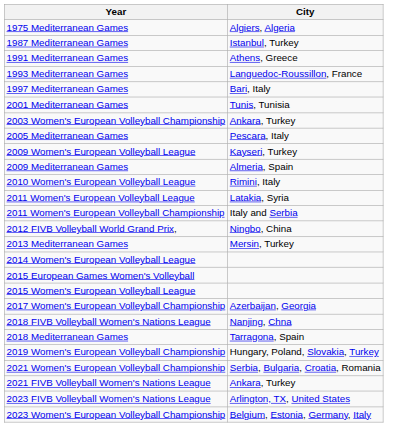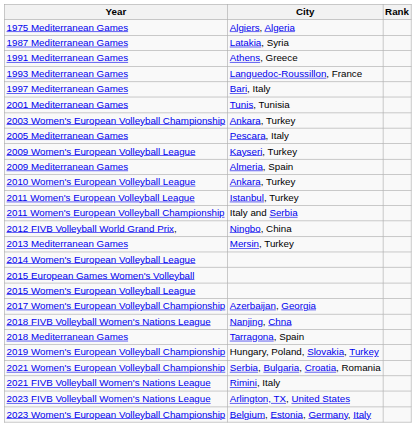 <table class="sortable wikitable">
 <tr>
 <th>Year</th>
 <th>City</th>
+<th>Rank</th>
 </tr>
 <tr>
 <td><a href='#'>1975 Mediterranean Games</a></td>
 <td><a href='#'>Algiers</a>, <a href='#'>Algeria</a></td>
+<td></td>
 </tr>
 <tr>
 <td><a href='#'>1987 Mediterranean Games</a></td>
-<td><a href='#'>Istanbul</a>, Turkey</td>
+<td><a href='#'>Latakia</a>, Syria</td>
+<td></td>
 </tr>
 <tr>
 <td><a href='#'>1991 Mediterranean Games</a></td>
 <td><a href='#'>Athens</a>, Greece</td>
+<td></td>
 </tr>
 <tr>
 <td><a href='#'>1993 Mediterranean Games</a></td>
 <td><a href='#'>Languedoc-Roussillon</a>, France</td>
+<td></td>
 </tr>
 <tr>
 <td><a href='#'>1997 Mediterranean Games</a></td>
 <td><a href='#'>Bari</a>, Italy</td>
+<td></td>
 </tr>
 <tr>
 <td><a href='#'>2001 Mediterranean Games</a></td>
 <td><a href='#'>Tunis</a>, Tunisia</td>
+<td></td>
 </tr>
 <tr>
 <td><a href='#'>2003 Women's European Volleyball Championship</a></td>
 <td><a href='#'>Ankara</a>, Turkey</td>
+<td></td>
 </tr>
 <tr>
 <td><a href='#'>2005 Mediterranean Games</a></td>
 <td><a href='#'>Pescara</a>, Italy</td>
+<td></td>
 </tr>
 <tr>
 <td><a href='#'>2009 Women's European Volleyball League</a></td>
 <td><a href='#'>Kayseri</a>, Turkey</td>
+<td></td>
 </tr>
 <tr>
 <td><a href='#'>2009 Mediterranean Games</a></td>
 <td><a href='#'>Almeria</a>, Spain</td>
+<td></td>
 </tr>
 <tr>
 <td><a href='#'>2010 Women's European Volleyball League</a></td>
-<td><a href='#'>Rimini</a>, Italy</td>
+<td><a href='#'>Ankara</a>, Turkey</td>
+<td></td>
 </tr>
 <tr>
 <td><a href='#'>2011 Women's European Volleyball League</a></td>
-<td><a href='#'>Latakia</a>, Syria</td>
+<td><a href='#'>Istanbul</a>, Turkey</td>
+<td></td>
 </tr>
 <tr>
 <td><a href='#'>2011 Women's European Volleyball Championship</a></td>
 <td>Italy and <a href='#'>Serbia</a></td>
+<td></td>
 </tr>
 <tr>
 <td><a href='#'>2012 FIVB Volleyball World Grand Prix</a>,</td>
 <td><a href='#'>Ningbo</a>, China</td>
+<td></td>
 </tr>
 <tr>
 <td><a href='#'>2013 Mediterranean Games</a></td>
 <td><a href='#'>Mersin</a>, Turkey</td>
+<td></td>
 </tr>
 <tr>
 <td><a href='#'>2014 Women's European Volleyball League</a></td>
+<td></td>
 <td></td>
 </tr>
 <tr>
 <td><a href='#'>2015 European Games Women's Volleyball</a></td>
 <td></td>
+<td></td>
 </tr>
 <tr>
 <td><a href='#'>2015 Women's European Volleyball League</a></td>
+<td></td>
 <td></td>
 </tr>
 <tr>
 <td><a href='#'>2017 Women's European Volleyball Championship</a></td>
 <td><a href='#'>Azerbaijan</a>, <a href='#'>Georgia</a></td>
+<td></td>
 </tr>
 <tr>
 <td><a href='#'>2018 FIVB Volleyball Women's Nations League</a></td>
 <td><a href='#'>Nanjing</a>, <a href='#'>Chna</a></td>
+<td></td>
 </tr>
 <tr>
 <td><a href='#'>2018 Mediterranean Games</a></td>
 <td><a href='#'>Tarragona</a>, Spain</td>
+<td></td>
 </tr>
 <tr>
 <td><a href='#'>2019 Women's European Volleyball Championship</a></td>
 <td>Hungary, Poland, <a href='#'>Slovakia</a>, <a href='#'>Turkey</a></td>
+<td></td>
 </tr>
 <tr>
 <td><a href='#'>2021 Women's European Volleyball Championship</a></td>
 <td><a href='#'>Serbia</a>, <a href='#'>Bulgaria</a>, <a href='#'>Croatia</a>, Romania</td>
+<td></td>
 </tr>
 <tr>
 <td><a href='#'>2021 FIVB Volleyball Women's Nations League</a></td>
-<td><a href='#'>Ankara</a>, Turkey</td>
+<td><a href='#'>Rimini</a>, Italy</td>
+<td></td>
 </tr>
 <tr>
 <td><a href='#'>2023 FIVB Volleyball Women's Nations League</a></td>
 <td><a href='#'>Arlington, TX</a>, <a href='#'>United States</a></td>
+<td></td>
 </tr>
 <tr>
 <td><a href='#'>2023 Women's European Volleyball Championship</a></td>
 <td><a href='#'>Belgium</a>, <a href='#'>Estonia</a>, <a href='#'>Germany</a>, <a href='#'>Italy</a></td>
+<td></td>
 </tr>
 </table>
